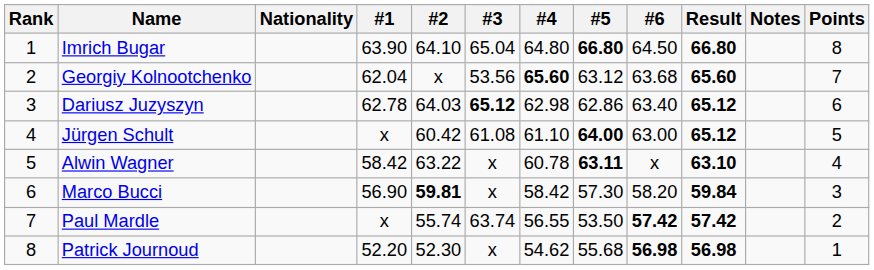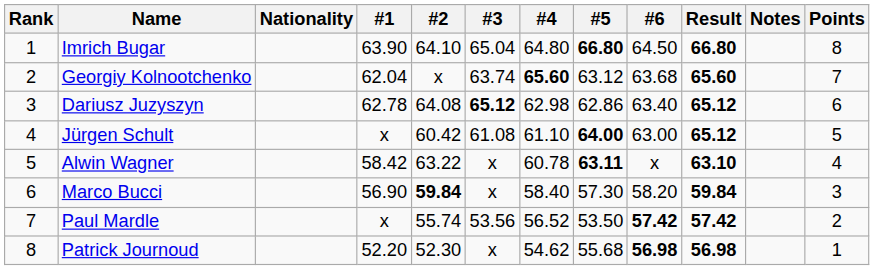 <table class="wikitable sortable" style="text-align:center">
 <tr>
 <th>Rank</th>
 <th>Name</th>
 <th>Nationality</th>
 <th>#1</th>
 <th>#2</th>
 <th>#3</th>
 <th>#4</th>
 <th>#5</th>
 <th>#6</th>
 <th>Result</th>
 <th>Notes</th>
 <th>Points</th>
 </tr>
 <tr>
 <td>1</td>
 <td align=left><a href='#'>Imrich Bugar</a></td>
 <td align=left></td>
 <td>63.90</td>
 <td>64.10</td>
 <td>65.04</td>
 <td>64.80</td>
 <td><strong>66.80</strong></td>
 <td>64.50</td>
 <td><strong>66.80</strong></td>
 <td></td>
 <td>8</td>
 </tr>
 <tr>
 <td>2</td>
 <td align=left><a href='#'>Georgiy Kolnootchenko</a></td>
 <td align=left></td>
 <td>62.04</td>
 <td>x</td>
-<td>53.56</td>
+<td>63.74</td>
 <td><strong>65.60</strong></td>
 <td>63.12</td>
 <td>63.68</td>
 <td><strong>65.60</strong></td>
 <td></td>
 <td>7</td>
 </tr>
 <tr>
 <td>3</td>
 <td align=left><a href='#'>Dariusz Juzyszyn</a></td>
 <td align=left></td>
 <td>62.78</td>
-<td>64.03</td>
+<td>64.08</td>
 <td><strong>65.12</strong></td>
 <td>62.98</td>
 <td>62.86</td>
 <td>63.40</td>
 <td><strong>65.12</strong></td>
 <td></td>
 <td>6</td>
 </tr>
 <tr>
 <td>4</td>
 <td align=left><a href='#'>Jürgen Schult</a></td>
 <td align=left></td>
 <td>x</td>
 <td>60.42</td>
 <td>61.08</td>
 <td>61.10</td>
 <td><strong>64.00</strong></td>
 <td>63.00</td>
 <td><strong>65.12</strong></td>
 <td></td>
 <td>5</td>
 </tr>
 <tr>
 <td>5</td>
 <td align=left><a href='#'>Alwin Wagner</a></td>
 <td align=left></td>
 <td>58.42</td>
 <td>63.22</td>
 <td>x</td>
 <td>60.78</td>
 <td><strong>63.11</strong></td>
 <td>x</td>
 <td><strong>63.10</strong></td>
 <td></td>
 <td>4</td>
 </tr>
 <tr>
 <td>6</td>
 <td align=left><a href='#'>Marco Bucci</a></td>
 <td align=left></td>
 <td>56.90</td>
-<td><strong>59.81</strong></td>
+<td><strong>59.84</strong></td>
 <td>x</td>
-<td>58.42</td>
+<td>58.40</td>
 <td>57.30</td>
 <td>58.20</td>
 <td><strong>59.84</strong></td>
 <td></td>
 <td>3</td>
 </tr>
 <tr>
 <td>7</td>
 <td align=left><a href='#'>Paul Mardle</a></td>
 <td align=left></td>
 <td>x</td>
 <td>55.74</td>
-<td>63.74</td>
-<td>56.55</td>
+<td>53.56</td>
+<td>56.52</td>
 <td>53.50</td>
 <td><strong>57.42</strong></td>
 <td><strong>57.42</strong></td>
 <td></td>
 <td>2</td>
 </tr>
 <tr>
 <td>8</td>
 <td align=left><a href='#'>Patrick Journoud</a></td>
 <td align=left></td>
 <td>52.20</td>
 <td>52.30</td>
 <td>x</td>
 <td>54.62</td>
 <td>55.68</td>
 <td><strong>56.98</strong></td>
 <td><strong>56.98</strong></td>
 <td></td>
 <td>1</td>
 </tr>
 </table>
